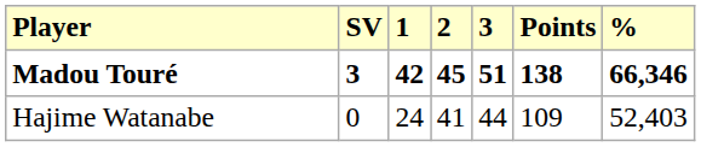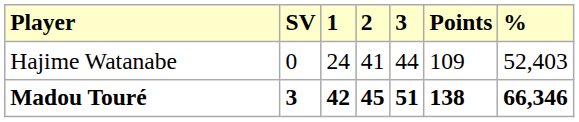 <table class="wikitable">
 <tr bgcolor="#ffffcc">
 <td width=180><strong>Player</strong></td>
 <td><strong>SV</strong></td>
 <td><strong>1</strong></td>
 <td><strong>2</strong></td>
 <td><strong>3</strong></td>
 <td><strong>Points</strong></td>
 <td><strong>%</strong></td>
 </tr>
 <tr bgcolor="FFFFFF">
+<td> Hajime Watanabe</td>
+<td>0</td>
+<td>24</td>
+<td>41</td>
+<td>44</td>
+<td>109</td>
+<td>52,403</td>
+</tr>
+<tr bgcolor="FFFFFF">
 <td> <strong>Madou Touré</strong></td>
 <td><strong>3</strong></td>
 <td><strong>42</strong></td>
 <td><strong>45</strong></td>
 <td><strong>51</strong></td>
 <td><strong>138</strong></td>
 <td><strong>66,346</strong></td>
 </tr>
-<tr bgcolor="FFFFFF">
-<td> Hajime Watanabe</td>
-<td>0</td>
-<td>24</td>
-<td>41</td>
-<td>44</td>
-<td>109</td>
-<td>52,403</td>
-</tr>
 </table>
